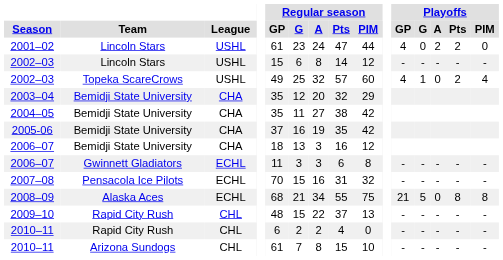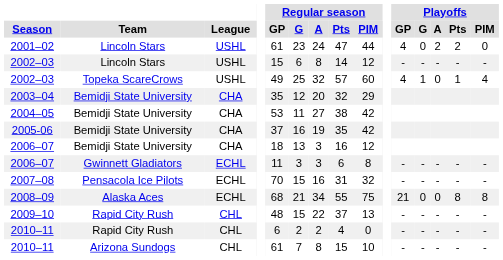 <table BORDER="0" CELLPADDING="3" CELLSPACING="0" ID="Table3" width=80%>
 <tr bgcolor="#e0e0e0">
 <th colspan="3" bgcolor="#ffffff"> </th>
 <th rowspan="99" bgcolor="#ffffff"> </th>
 <th colspan="5"><a href='#'>Regular season</a></th>
 <th rowspan="99" bgcolor="#ffffff"> </th>
 <th colspan="5"><a href='#'>Playoffs</a></th>
 </tr>
 <tr bgcolor="#e0e0e0">
 <th><a href='#'>Season</a></th>
 <th>Team</th>
 <th>League</th>
 <th>GP</th>
 <th><a href='#'>G</a></th>
 <th><a href='#'>A</a></th>
 <th><a href='#'>Pts</a></th>
 <th><a href='#'>PIM</a></th>
 <th>GP</th>
 <th>G</th>
 <th>A</th>
 <th>Pts</th>
 <th>PIM</th>
 </tr>
 <tr ALIGN="center">
 <td><a href='#'>2001–02</a></td>
 <td><a href='#'>Lincoln Stars</a></td>
 <td><a href='#'>USHL</a></td>
 <td>61</td>
 <td>23</td>
 <td>24</td>
 <td>47</td>
 <td>44</td>
 <td>4</td>
 <td>0</td>
 <td>2</td>
 <td>2</td>
 <td>0</td>
 </tr>
 <tr ALIGN="center" bgcolor="#f0f0f0">
 <td><a href='#'>2002–03</a></td>
 <td>Lincoln Stars</td>
 <td>USHL</td>
 <td>15</td>
 <td>6</td>
 <td>8</td>
 <td>14</td>
 <td>12</td>
 <td>-</td>
 <td>-</td>
 <td>-</td>
 <td>-</td>
 <td>-</td>
 </tr>
 <tr ALIGN="center">
 <td><a href='#'>2002–03</a></td>
 <td><a href='#'>Topeka ScareCrows</a></td>
 <td>USHL</td>
 <td>49</td>
 <td>25</td>
 <td>32</td>
 <td>57</td>
 <td>60</td>
 <td>4</td>
 <td>1</td>
 <td>0</td>
-<td>2</td>
+<td>1</td>
 <td>4</td>
 </tr>
 <tr ALIGN="center" bgcolor="#f0f0f0">
 <td><a href='#'>2003–04</a></td>
 <td><a href='#'>Bemidji State University</a></td>
 <td><a href='#'>CHA</a></td>
 <td>35</td>
 <td>12</td>
 <td>20</td>
 <td>32</td>
 <td>29</td>
 <td></td>
 <td></td>
 <td></td>
 <td></td>
 <td></td>
 </tr>
 <tr ALIGN="center">
 <td><a href='#'>2004–05</a></td>
 <td>Bemidji State University</td>
 <td>CHA</td>
-<td>35</td>
+<td>53</td>
 <td>11</td>
 <td>27</td>
 <td>38</td>
 <td>42</td>
 <td></td>
 <td></td>
 <td></td>
 <td></td>
 <td></td>
 </tr>
 <tr ALIGN="center" bgcolor="#f0f0f0">
 <td><a href='#'>2005-06</a></td>
 <td>Bemidji State University</td>
 <td>CHA</td>
 <td>37</td>
 <td>16</td>
 <td>19</td>
 <td>35</td>
 <td>42</td>
 <td></td>
 <td></td>
 <td></td>
 <td></td>
 <td></td>
 </tr>
 <tr ALIGN="center">
 <td><a href='#'>2006–07</a></td>
 <td>Bemidji State University</td>
 <td>CHA</td>
 <td>18</td>
 <td>13</td>
 <td>3</td>
 <td>16</td>
 <td>12</td>
 <td></td>
 <td></td>
 <td></td>
 <td></td>
 <td></td>
 </tr>
 <tr ALIGN="center" bgcolor="#f0f0f0">
 <td><a href='#'>2006–07</a></td>
 <td><a href='#'>Gwinnett Gladiators</a></td>
 <td><a href='#'>ECHL</a></td>
 <td>11</td>
 <td>3</td>
 <td>3</td>
 <td>6</td>
 <td>8</td>
 <td>-</td>
 <td>-</td>
 <td>-</td>
 <td>-</td>
 <td>-</td>
 </tr>
 <tr ALIGN="center" bgcolor=>
 <td><a href='#'>2007–08</a></td>
 <td><a href='#'>Pensacola Ice Pilots</a></td>
 <td>ECHL</td>
 <td>70</td>
 <td>15</td>
 <td>16</td>
 <td>31</td>
 <td>32</td>
 <td>-</td>
 <td>-</td>
 <td>-</td>
 <td>-</td>
 <td>-</td>
 </tr>
 <tr ALIGN="center" bgcolor="#f0f0f0">
 <td><a href='#'>2008–09</a></td>
 <td><a href='#'>Alaska Aces</a></td>
 <td>ECHL</td>
 <td>68</td>
 <td>21</td>
 <td>34</td>
 <td>55</td>
 <td>75</td>
 <td>21</td>
-<td>5</td>
+<td>0</td>
 <td>0</td>
 <td>8</td>
 <td>8</td>
 </tr>
 <tr ALIGN="center" bgcolor=>
 <td><a href='#'>2009–10</a></td>
 <td><a href='#'>Rapid City Rush</a></td>
 <td><a href='#'>CHL</a></td>
 <td>48</td>
 <td>15</td>
 <td>22</td>
 <td>37</td>
 <td>13</td>
 <td>-</td>
 <td>-</td>
 <td>-</td>
 <td>-</td>
 <td>-</td>
 </tr>
 <tr ALIGN="center" bgcolor="#f0f0f0">
 <td><a href='#'>2010–11</a></td>
 <td>Rapid City Rush</td>
 <td>CHL</td>
 <td>6</td>
 <td>2</td>
 <td>2</td>
 <td>4</td>
 <td>0</td>
 <td>-</td>
 <td>-</td>
 <td>-</td>
 <td>-</td>
 <td>-</td>
 </tr>
 <tr ALIGN="center" bgcolor=>
 <td><a href='#'>2010–11</a></td>
 <td><a href='#'>Arizona Sundogs</a></td>
 <td>CHL</td>
 <td>61</td>
 <td>7</td>
 <td>8</td>
 <td>15</td>
 <td>10</td>
 <td>-</td>
 <td>-</td>
 <td>-</td>
 <td>-</td>
 <td>-</td>
 </tr>
 </table>
